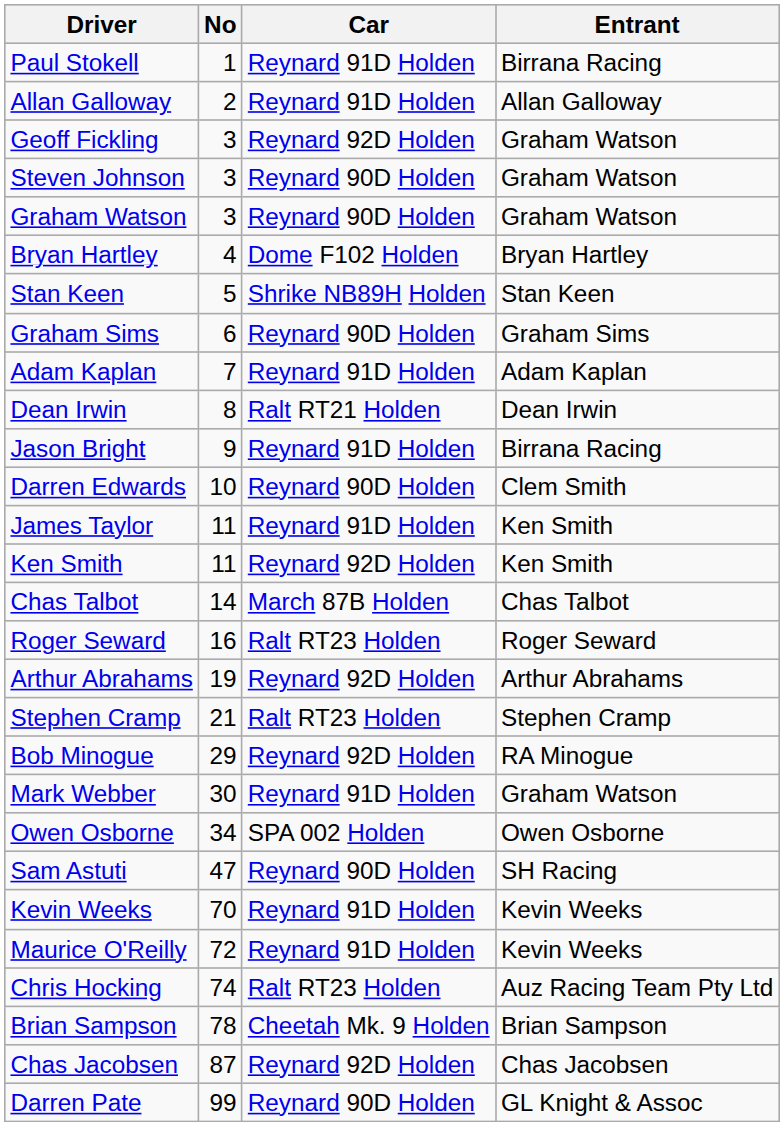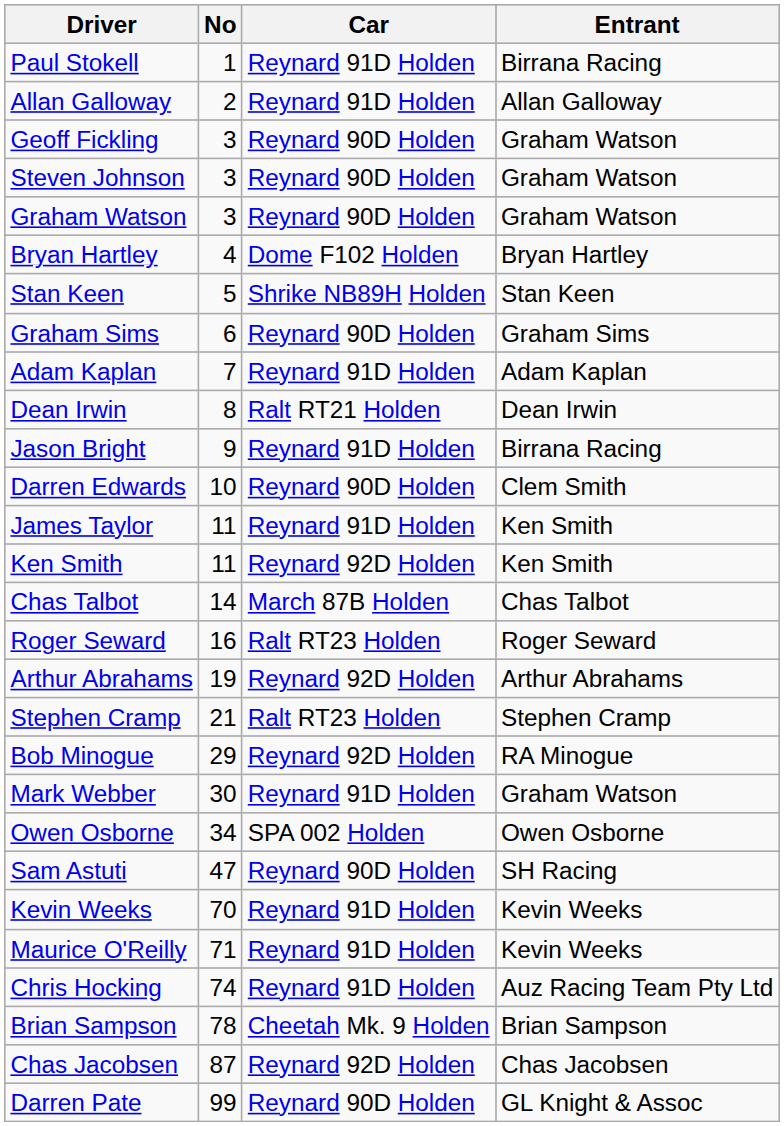 <table class="wikitable" style="font-size: 95%;">
 <tr>
 <th>Driver</th>
 <th>No</th>
 <th>Car</th>
 <th>Entrant</th>
 </tr>
 <tr>
 <td> <a href='#'>Paul Stokell</a></td>
 <td align="right">1</td>
 <td><a href='#'>Reynard</a> 91D <a href='#'>Holden</a></td>
 <td>Birrana Racing</td>
 </tr>
 <tr>
 <td> <a href='#'>Allan Galloway</a></td>
 <td align="right">2</td>
 <td><a href='#'>Reynard</a> 91D <a href='#'>Holden</a></td>
 <td>Allan Galloway</td>
 </tr>
 <tr>
 <td> <a href='#'>Geoff Fickling</a></td>
 <td align="right">3</td>
-<td><a href='#'>Reynard</a> 92D <a href='#'>Holden</a></td>
+<td><a href='#'>Reynard</a> 90D <a href='#'>Holden</a></td>
 <td>Graham Watson</td>
 </tr>
 <tr>
 <td> <a href='#'>Steven Johnson</a></td>
 <td align="right">3</td>
 <td><a href='#'>Reynard</a> 90D <a href='#'>Holden</a></td>
 <td>Graham Watson</td>
 </tr>
 <tr>
 <td> <a href='#'>Graham Watson</a></td>
 <td align="right">3</td>
 <td><a href='#'>Reynard</a> 90D <a href='#'>Holden</a></td>
 <td>Graham Watson</td>
 </tr>
 <tr>
 <td> <a href='#'>Bryan Hartley</a></td>
 <td align="right">4</td>
 <td><a href='#'>Dome</a> F102 <a href='#'>Holden</a></td>
 <td>Bryan Hartley</td>
 </tr>
 <tr>
 <td> <a href='#'>Stan Keen</a></td>
 <td align="right">5</td>
 <td><a href='#'>Shrike NB89H</a> <a href='#'>Holden</a></td>
 <td>Stan Keen</td>
 </tr>
 <tr>
 <td> <a href='#'>Graham Sims</a></td>
 <td align="right">6</td>
 <td><a href='#'>Reynard</a> 90D <a href='#'>Holden</a></td>
 <td>Graham Sims</td>
 </tr>
 <tr>
 <td> <a href='#'>Adam Kaplan</a></td>
 <td align="right">7</td>
 <td><a href='#'>Reynard</a> 91D <a href='#'>Holden</a></td>
 <td>Adam Kaplan</td>
 </tr>
 <tr>
 <td> <a href='#'>Dean Irwin</a></td>
 <td align="right">8</td>
 <td><a href='#'>Ralt</a> RT21 <a href='#'>Holden</a></td>
 <td>Dean Irwin</td>
 </tr>
 <tr>
 <td> <a href='#'>Jason Bright</a></td>
 <td align="right">9</td>
 <td><a href='#'>Reynard</a> 91D <a href='#'>Holden</a></td>
 <td>Birrana Racing</td>
 </tr>
 <tr>
 <td> <a href='#'>Darren Edwards</a></td>
 <td align="right">10</td>
 <td><a href='#'>Reynard</a> 90D <a href='#'>Holden</a></td>
 <td>Clem Smith</td>
 </tr>
 <tr>
 <td> <a href='#'>James Taylor</a></td>
 <td align="right">11</td>
 <td><a href='#'>Reynard</a> 91D <a href='#'>Holden</a></td>
 <td>Ken Smith</td>
 </tr>
 <tr>
 <td> <a href='#'>Ken Smith</a></td>
 <td align="right">11</td>
 <td><a href='#'>Reynard</a> 92D <a href='#'>Holden</a></td>
 <td>Ken Smith</td>
 </tr>
 <tr>
 <td> <a href='#'>Chas Talbot</a></td>
 <td align="right">14</td>
 <td><a href='#'>March</a> 87B <a href='#'>Holden</a></td>
 <td>Chas Talbot</td>
 </tr>
 <tr>
 <td> <a href='#'>Roger Seward</a></td>
 <td align="right">16</td>
 <td><a href='#'>Ralt</a> RT23 <a href='#'>Holden</a></td>
 <td>Roger Seward</td>
 </tr>
 <tr>
 <td> <a href='#'>Arthur Abrahams</a></td>
 <td align="right">19</td>
 <td><a href='#'>Reynard</a> 92D <a href='#'>Holden</a></td>
 <td>Arthur Abrahams</td>
 </tr>
 <tr>
 <td> <a href='#'>Stephen Cramp</a></td>
 <td align="right">21</td>
 <td><a href='#'>Ralt</a> RT23 <a href='#'>Holden</a></td>
 <td>Stephen Cramp</td>
 </tr>
 <tr>
 <td> <a href='#'>Bob Minogue</a></td>
 <td align="right">29</td>
 <td><a href='#'>Reynard</a> 92D <a href='#'>Holden</a></td>
 <td>RA Minogue</td>
 </tr>
 <tr>
 <td> <a href='#'>Mark Webber</a></td>
 <td align="right">30</td>
 <td><a href='#'>Reynard</a> 91D <a href='#'>Holden</a></td>
 <td>Graham Watson</td>
 </tr>
 <tr>
 <td> <a href='#'>Owen Osborne</a></td>
 <td align="right">34</td>
 <td>SPA 002 <a href='#'>Holden</a></td>
 <td>Owen Osborne</td>
 </tr>
 <tr>
 <td> <a href='#'>Sam Astuti</a></td>
 <td align="right">47</td>
 <td><a href='#'>Reynard</a> 90D <a href='#'>Holden</a></td>
 <td>SH Racing</td>
 </tr>
 <tr>
 <td> <a href='#'>Kevin Weeks</a></td>
 <td align="right">70</td>
 <td><a href='#'>Reynard</a> 91D <a href='#'>Holden</a></td>
 <td>Kevin Weeks</td>
 </tr>
 <tr>
 <td> <a href='#'>Maurice O'Reilly</a></td>
-<td align="right">72</td>
+<td align="right">71</td>
 <td><a href='#'>Reynard</a> 91D <a href='#'>Holden</a></td>
 <td>Kevin Weeks</td>
 </tr>
 <tr>
 <td> <a href='#'>Chris Hocking</a></td>
 <td align="right">74</td>
-<td><a href='#'>Ralt</a> RT23 <a href='#'>Holden</a></td>
+<td><a href='#'>Reynard</a> 91D <a href='#'>Holden</a></td>
 <td>Auz Racing Team Pty Ltd</td>
 </tr>
 <tr>
 <td> <a href='#'>Brian Sampson</a></td>
 <td align="right">78</td>
 <td><a href='#'>Cheetah</a> Mk. 9 <a href='#'>Holden</a></td>
 <td>Brian Sampson</td>
 </tr>
 <tr>
 <td> <a href='#'>Chas Jacobsen</a></td>
 <td align="right">87</td>
 <td><a href='#'>Reynard</a> 92D <a href='#'>Holden</a></td>
 <td>Chas Jacobsen</td>
 </tr>
 <tr>
 <td> <a href='#'>Darren Pate</a></td>
 <td align="right">99</td>
 <td><a href='#'>Reynard</a> 90D <a href='#'>Holden</a></td>
 <td>GL Knight & Assoc</td>
 </tr>
 <tr>
 </tr>
 </table>
